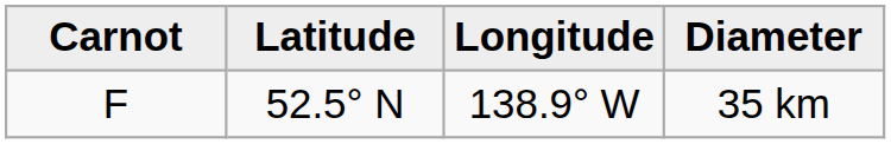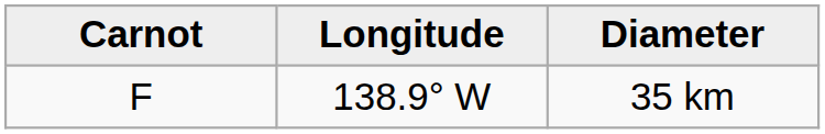 <table class="wikitable">
 <tr>
 <th width="25%" style="background:#eeeeee;">Carnot</th>
-<th width="25%" style="background:#eeeeee;">Latitude</th>
 <th width="25%" style="background:#eeeeee;">Longitude</th>
 <th width="25%" style="background:#eeeeee;">Diameter</th>
 </tr>
 <tr>
 <td align="center">F</td>
-<td align="center">52.5° N</td>
 <td align="center">138.9° W</td>
 <td align="center">35 km</td>
 </tr>
 </table>
